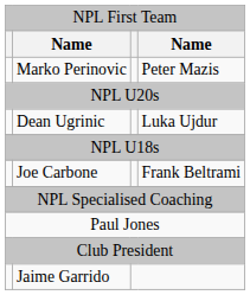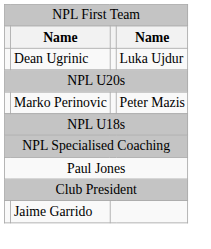 <table class="wikitable">
 <tr>
 <td colspan="4" style="background: rgb(196,196,196); color: black; text-align: center;">NPL First Team</td>
 </tr>
 <tr>
 <th></th>
 <th>Name</th>
 <th></th>
 <th>Name</th>
 </tr>
 <tr>
 <td></td>
-<td> Marko Perinovic</td>
+<td> Dean Ugrinic</td>
 <td></td>
-<td> Peter Mazis</td>
+<td> Luka Ujdur</td>
 </tr>
 <tr>
 <td colspan="4" style="background: rgb(196,196,196); color: black; text-align: center;">NPL U20s</td>
 </tr>
 <tr>
 <td></td>
-<td> Dean Ugrinic</td>
+<td> Marko Perinovic</td>
 <td></td>
-<td> Luka Ujdur</td>
+<td> Peter Mazis</td>
 </tr>
 <tr>
 <td colspan="4" style="background: rgb(196,196,196); color: black; text-align: center;">NPL U18s</td>
-</tr>
-<tr>
-<td></td>
-<td> Joe Carbone</td>
-<td></td>
-<td> Frank Beltrami</td>
 </tr>
 <tr>
 <td colspan="4" style="background: rgb(196,196,196); color: black; text-align: center;">NPL Specialised Coaching</td>
 </tr>
 <tr>
 <td colspan="4" style="text-align: center;">  Paul Jones</td>
 </tr>
 <tr>
 <td colspan="4" style="background: rgb(196,196,196); color: black; text-align: center;">Club President</td>
 </tr>
 <tr>
 <td></td>
 <td> Jaime Garrido</td>
 </tr>
 </table>
